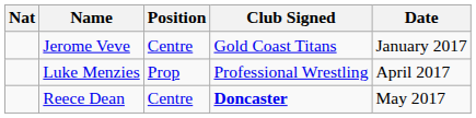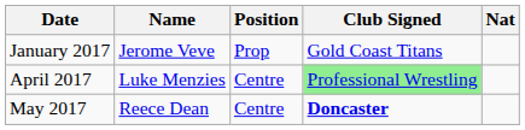 <table class="wikitable sortable">
 <tr>
-<th>Nat</th>
+<th>Date</th>
 <th>Name</th>
 <th>Position</th>
 <th>Club Signed</th>
-<th>Date</th>
+<th>Nat</th>
 </tr>
 <tr>
+<td>January 2017</td>
+<td><a href='#'>Jerome Veve</a></td>
+<td><a href='#'>Prop</a></td>
+<td> <a href='#'>Gold Coast Titans</a></td>
 <td></td>
-<td><a href='#'>Jerome Veve</a></td>
-<td><a href='#'>Centre</a></td>
-<td> <a href='#'>Gold Coast Titans</a></td>
-<td>January 2017</td>
 </tr>
 <tr>
+<td>April 2017</td>
+<td><a href='#'>Luke Menzies</a></td>
+<td><a href='#'>Centre</a></td>
+<td style="background: lightgreen;"><a href='#'>Professional Wrestling</a></td>
 <td></td>
-<td><a href='#'>Luke Menzies</a></td>
-<td><a href='#'>Prop</a></td>
-<td><a href='#'>Professional Wrestling</a></td>
-<td>April 2017</td>
 </tr>
 <tr>
-<td></td>
+<td>May 2017</td>
 <td><a href='#'>Reece Dean</a></td>
 <td><a href='#'>Centre</a></td>
 <td><strong> <a href='#'>Doncaster</a></strong></td>
-<td>May 2017</td>
+<td></td>
 </tr>
 </table>
